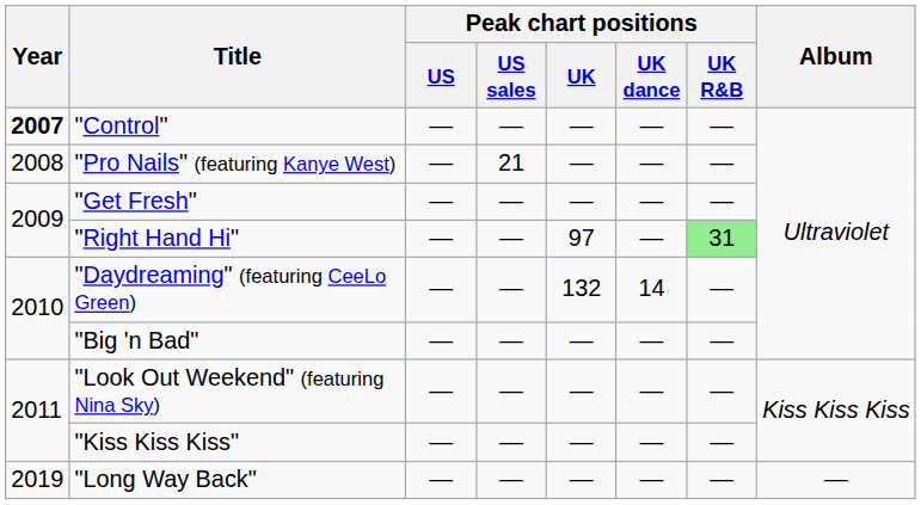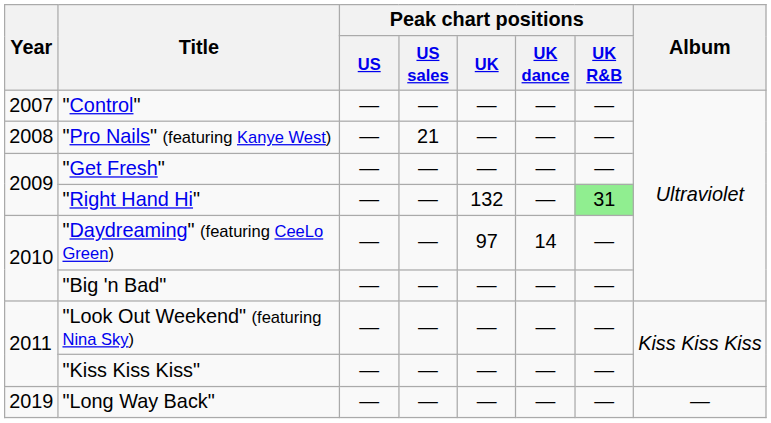 <table class="wikitable">
 <tr>
 <th rowspan="2" style="width:20px;">Year</th>
 <th style="width:220px;" rowspan="2">Title</th>
 <th colspan="5">Peak chart positions</th>
 <th style="text-align:center;" rowspan="2">Album</th>
 </tr>
 <tr>
 <th style="text-align:center; width:40px;"><small><a href='#'>US</a></small></th>
 <th style="text-align:center; width:40px;"><small><a href='#'>US sales</a></small></th>
 <th style="text-align:center; width:40px;"><small><a href='#'>UK</a></small></th>
 <th style="text-align:center; width:40px;"><small><a href='#'>UK dance</a></small></th>
 <th style="text-align:center; width:40px;"><small><a href='#'>UK<br>R&B</a></small></th>
 </tr>
 <tr>
-<td style="text-align:left;"><strong>2007</strong></td>
+<td style="text-align:left;">2007</td>
 <td align="left">"<a href='#'>Control</a>"</td>
 <td style="text-align:center;">—</td>
 <td style="text-align:center;">—</td>
 <td style="text-align:center;">—</td>
 <td style="text-align:center;">—</td>
 <td style="text-align:center;">—</td>
 <td style="text-align:center;" rowspan="6"><em>Ultraviolet</em></td>
 </tr>
 <tr>
 <td style="text-align:left;">2008</td>
 <td align="left">"<a href='#'>Pro Nails</a>" <small>(featuring <a href='#'>Kanye West</a>)</small></td>
 <td style="text-align:center;">—</td>
 <td style="text-align:center;">21</td>
 <td style="text-align:center;">—</td>
 <td style="text-align:center;">—</td>
 <td style="text-align:center;">—</td>
 </tr>
 <tr>
 <td style="text-align:left;" rowspan="2">2009</td>
 <td align="left">"<a href='#'>Get Fresh</a>"</td>
 <td style="text-align:center;">—</td>
 <td style="text-align:center;">—</td>
 <td style="text-align:center;">—</td>
 <td style="text-align:center;">—</td>
 <td style="text-align:center;">—</td>
 </tr>
 <tr>
 <td align="left">"<a href='#'>Right Hand Hi</a>"</td>
 <td style="text-align:center;">—</td>
 <td style="text-align:center;">—</td>
-<td style="text-align:center;">97</td>
+<td style="text-align:center;">132</td>
 <td style="text-align:center;">—</td>
 <td style="background: lightgreen; text-align:center;">31</td>
 </tr>
 <tr>
 <td style="text-align:left;" rowspan="2">2010</td>
 <td align="left">"<a href='#'>Daydreaming</a>" <small>(featuring <a href='#'>CeeLo Green</a>)</small></td>
 <td style="text-align:center;">—</td>
 <td style="text-align:center;">—</td>
-<td style="text-align:center;">132</td>
+<td style="text-align:center;">97</td>
 <td style="text-align:center;">14</td>
 <td style="text-align:center;">—</td>
 </tr>
 <tr>
 <td align="left">"Big 'n Bad"</td>
 <td style="text-align:center;">—</td>
 <td style="text-align:center;">—</td>
 <td style="text-align:center;">—</td>
 <td style="text-align:center;">—</td>
 <td style="text-align:center;">—</td>
 </tr>
 <tr>
 <td style="text-align:left;" rowspan="2">2011</td>
 <td align="left">"Look Out Weekend" <small>(featuring <a href='#'>Nina Sky</a>)</small></td>
 <td style="text-align:center;">—</td>
 <td style="text-align:center;">—</td>
 <td style="text-align:center;">—</td>
 <td style="text-align:center;">—</td>
 <td style="text-align:center;">—</td>
 <td style="text-align:center;" rowspan="2"><em>Kiss Kiss Kiss</em></td>
 </tr>
 <tr>
 <td align="left">"Kiss Kiss Kiss"</td>
 <td style="text-align:center;">—</td>
 <td style="text-align:center;">—</td>
 <td style="text-align:center;">—</td>
 <td style="text-align:center;">—</td>
 <td style="text-align:center;">—</td>
 </tr>
 <tr>
 <td style="text-align:left;">2019</td>
 <td align="left">"Long Way Back"</td>
 <td style="text-align:center;">—</td>
 <td style="text-align:center;">—</td>
 <td style="text-align:center;">—</td>
 <td style="text-align:center;">—</td>
 <td style="text-align:center;">—</td>
 <td style="text-align:center;" rowspan="6"><em>—</em></td>
 </tr>
 </table>
